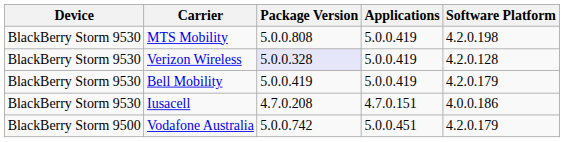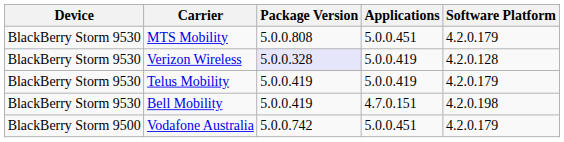 <table class="sortable wikitable">
 <tr style="background:#ececec;">
 <th>Device</th>
 <th>Carrier</th>
 <th>Package Version</th>
 <th>Applications</th>
 <th>Software Platform</th>
 </tr>
 <tr>
 <td>BlackBerry Storm 9530</td>
 <td><a href='#'>MTS Mobility</a></td>
 <td>5.0.0.808</td>
-<td>5.0.0.419</td>
-<td>4.2.0.198</td>
+<td>5.0.0.451</td>
+<td>4.2.0.179</td>
 </tr>
 <tr>
 <td>BlackBerry Storm 9530</td>
 <td><a href='#'>Verizon Wireless</a></td>
 <td style="background: lavender;">5.0.0.328</td>
 <td>5.0.0.419</td>
 <td>4.2.0.128</td>
 </tr>
 <tr>
 <td>BlackBerry Storm 9530</td>
-<td><a href='#'>Bell Mobility</a></td>
+<td><a href='#'>Telus Mobility</a></td>
 <td>5.0.0.419</td>
 <td>5.0.0.419</td>
 <td>4.2.0.179</td>
 </tr>
 <tr>
 <td>BlackBerry Storm 9530</td>
-<td><a href='#'>Iusacell</a></td>
-<td>4.7.0.208</td>
+<td><a href='#'>Bell Mobility</a></td>
+<td>5.0.0.419</td>
 <td>4.7.0.151</td>
-<td>4.0.0.186</td>
+<td>4.2.0.198</td>
 </tr>
 <tr>
 <td>BlackBerry Storm 9500</td>
 <td><a href='#'>Vodafone Australia</a></td>
 <td>5.0.0.742</td>
 <td>5.0.0.451</td>
 <td>4.2.0.179</td>
 </tr>
 </table>
